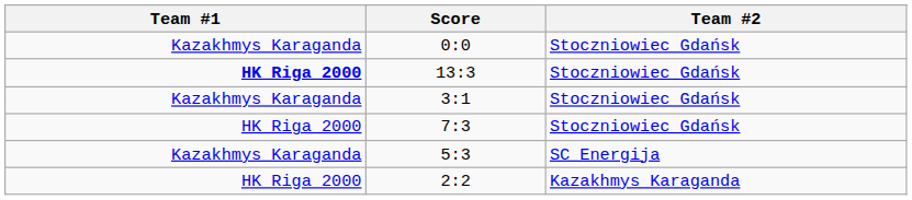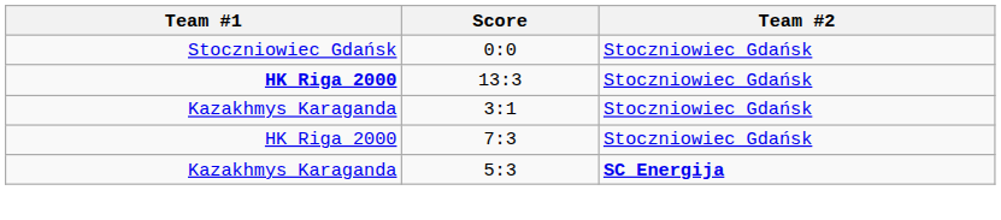 <table class="wikitable" style="text-align: center;">
 <tr>
 <th width=22%>Team #1</th>
 <th width=11%>Score</th>
 <th width=22%>Team #2</th>
 </tr>
 <tr>
-<td style="text-align: right;"><a href='#'>Kazakhmys Karaganda</a> </td>
+<td style="text-align: right;"><a href='#'>Stoczniowiec Gdańsk</a> </td>
 <td>0:0</td>
 <td style="text-align: left;"> <a href='#'>Stoczniowiec Gdańsk</a></td>
 </tr>
 <tr>
 <td style="text-align: right;"><strong><a href='#'>HK Riga 2000</a> </strong></td>
 <td>13:3</td>
 <td style="text-align: left;"> <a href='#'>Stoczniowiec Gdańsk</a></td>
 </tr>
 <tr>
 <td style="text-align: right;"><a href='#'>Kazakhmys Karaganda</a> </td>
 <td>3:1</td>
 <td style="text-align: left;"> <a href='#'>Stoczniowiec Gdańsk</a></td>
 </tr>
 <tr>
 <td style="text-align: right;"><a href='#'>HK Riga 2000</a> </td>
 <td>7:3</td>
 <td style="text-align: left;"> <a href='#'>Stoczniowiec Gdańsk</a></td>
 </tr>
 <tr>
 <td style="text-align: right;"><a href='#'>Kazakhmys Karaganda</a> </td>
 <td>5:3</td>
-<td style="text-align: left;"> <a href='#'>SC Energija</a></td>
-</tr>
-<tr>
-<td style="text-align: right;"><a href='#'>HK Riga 2000</a> </td>
-<td>2:2</td>
-<td style="text-align: left;"> <a href='#'>Kazakhmys Karaganda</a></td>
+<td style="text-align: left;"><strong> <a href='#'>SC Energija</a></strong></td>
 </tr>
 </table>
